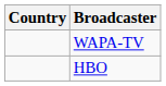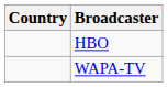 <table class="wikitable">
 <tr>
 <th align=center>Country</th>
 <th align=center>Broadcaster</th>
 </tr>
 <tr>
 <td></td>
-<td><a href='#'>WAPA-TV</a></td>
+<td><a href='#'>HBO</a></td>
 </tr>
 <tr>
 <td></td>
-<td><a href='#'>HBO</a></td>
+<td><a href='#'>WAPA-TV</a></td>
 </tr>
 </table>
